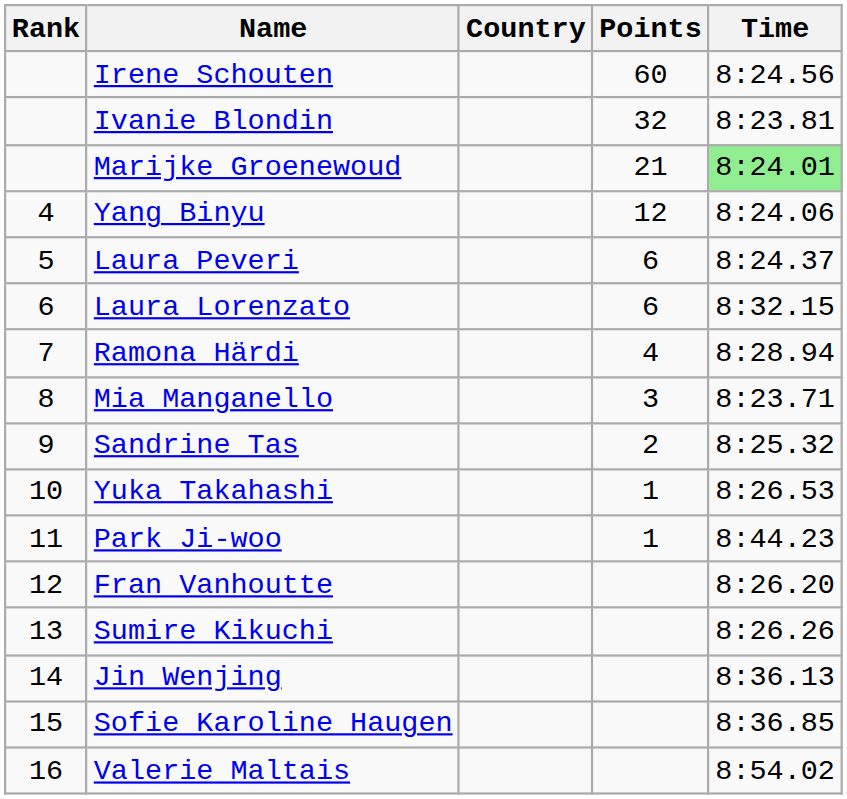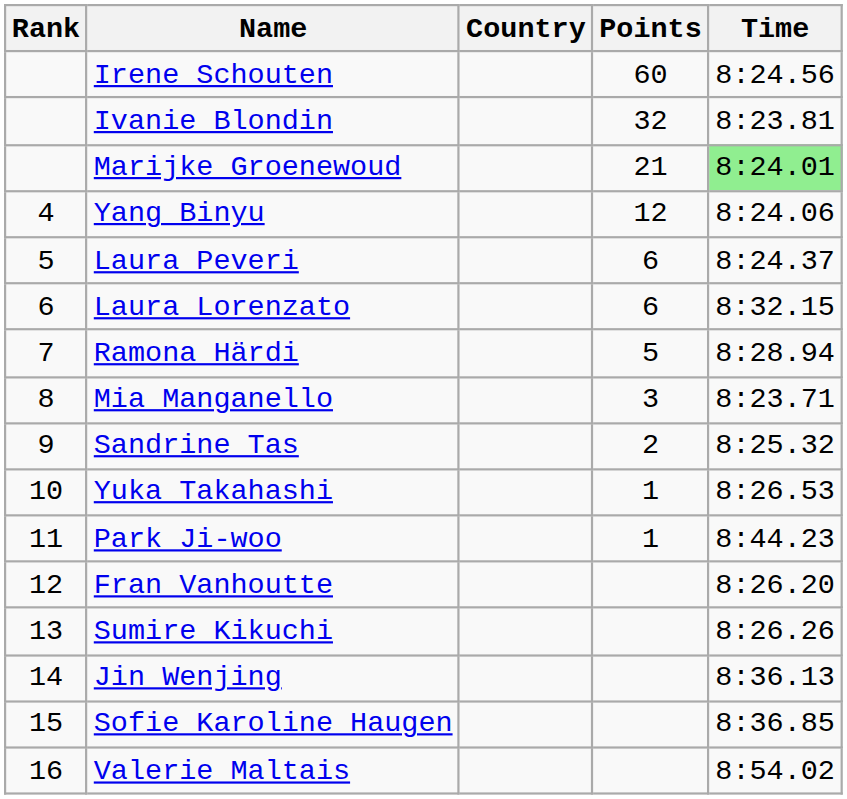 <table class="wikitable sortable" style="text-align:center">
 <tr>
 <th>Rank</th>
 <th>Name</th>
 <th>Country</th>
 <th>Points</th>
 <th>Time</th>
 </tr>
 <tr>
 <td></td>
 <td align=left><a href='#'>Irene Schouten</a></td>
 <td align=left></td>
 <td>60</td>
 <td>8:24.56</td>
 </tr>
 <tr>
 <td></td>
 <td align=left><a href='#'>Ivanie Blondin</a></td>
 <td align=left></td>
 <td>32</td>
 <td>8:23.81</td>
 </tr>
 <tr>
 <td></td>
 <td align=left><a href='#'>Marijke Groenewoud</a></td>
 <td align=left></td>
 <td>21</td>
 <td style="background: lightgreen;">8:24.01</td>
 </tr>
 <tr>
 <td>4</td>
 <td align=left><a href='#'>Yang Binyu</a></td>
 <td align=left></td>
 <td>12</td>
 <td>8:24.06</td>
 </tr>
 <tr>
 <td>5</td>
 <td align=left><a href='#'>Laura Peveri</a></td>
 <td align=left></td>
 <td>6</td>
 <td>8:24.37</td>
 </tr>
 <tr>
 <td>6</td>
 <td align=left><a href='#'>Laura Lorenzato</a></td>
 <td align=left></td>
 <td>6</td>
 <td>8:32.15</td>
 </tr>
 <tr>
 <td>7</td>
 <td align=left><a href='#'>Ramona Härdi</a></td>
 <td align=left></td>
-<td>4</td>
+<td>5</td>
 <td>8:28.94</td>
 </tr>
 <tr>
 <td>8</td>
 <td align=left><a href='#'>Mia Manganello</a></td>
 <td align=left></td>
 <td>3</td>
 <td>8:23.71</td>
 </tr>
 <tr>
 <td>9</td>
 <td align=left><a href='#'>Sandrine Tas</a></td>
 <td align=left></td>
 <td>2</td>
 <td>8:25.32</td>
 </tr>
 <tr>
 <td>10</td>
 <td align=left><a href='#'>Yuka Takahashi</a></td>
 <td align=left></td>
 <td>1</td>
 <td>8:26.53</td>
 </tr>
 <tr>
 <td>11</td>
 <td align=left><a href='#'>Park Ji-woo</a></td>
 <td align=left></td>
 <td>1</td>
 <td>8:44.23</td>
 </tr>
 <tr>
 <td>12</td>
 <td align=left><a href='#'>Fran Vanhoutte</a></td>
 <td align=left></td>
 <td></td>
 <td>8:26.20</td>
 </tr>
 <tr>
 <td>13</td>
 <td align=left><a href='#'>Sumire Kikuchi</a></td>
 <td align=left></td>
 <td></td>
 <td>8:26.26</td>
 </tr>
 <tr>
 <td>14</td>
 <td align=left><a href='#'>Jin Wenjing</a></td>
 <td align=left></td>
 <td></td>
 <td>8:36.13</td>
 </tr>
 <tr>
 <td>15</td>
 <td align=left><a href='#'>Sofie Karoline Haugen</a></td>
 <td align=left></td>
 <td></td>
 <td>8:36.85</td>
 </tr>
 <tr>
 <td>16</td>
 <td align=left><a href='#'>Valerie Maltais</a></td>
 <td align=left></td>
 <td></td>
 <td>8:54.02</td>
 </tr>
 </table>
